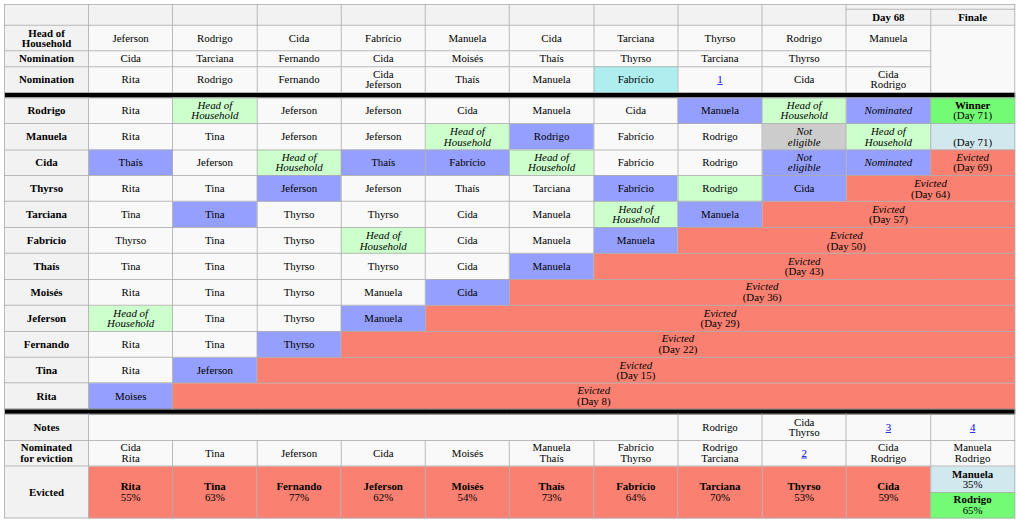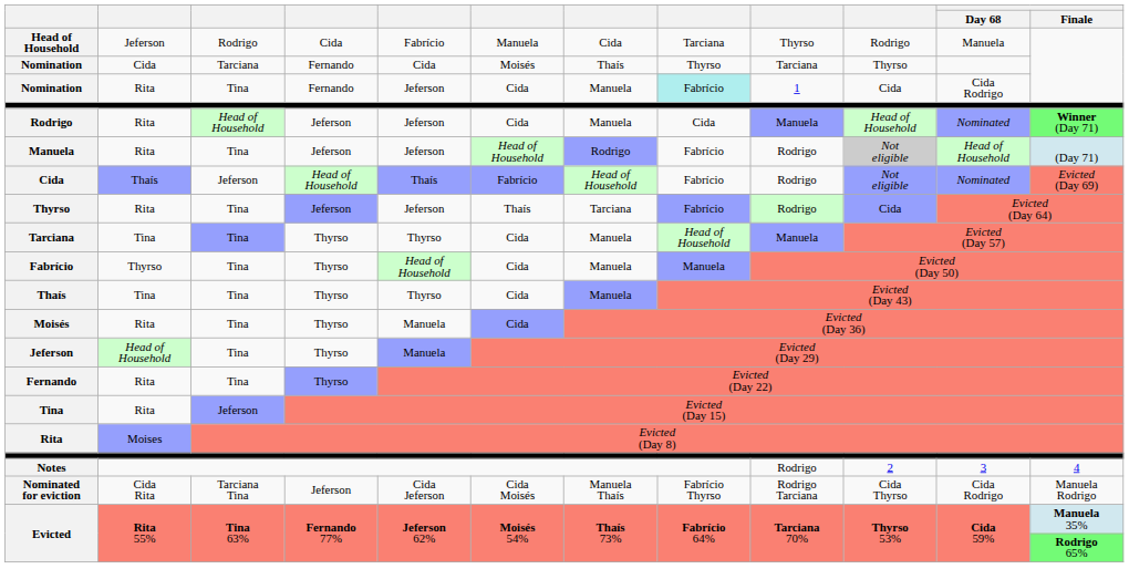 <table class="wikitable" style="text-align:center; font-size:85%; width:100%; line-height:13px;">
 <tr>
 <th rowspan=2 width=08.33%></th>
 <th rowspan=2 width=08.33%></th>
 <th rowspan=2 width=08.33%></th>
 <th rowspan=2 width=08.33%></th>
 <th rowspan=2 width=08.33%></th>
 <th rowspan=2 width=08.33%></th>
 <th rowspan=2 width=08.33%></th>
 <th rowspan=2 width=08.33%></th>
 <th rowspan=2 width=08.33%></th>
 <th rowspan=2 width=08.33%></th>
 <th colspan=2 width=16.66%></th>
 </tr>
 <tr>
 <th width=08.33%>Day 68</th>
 <th width=08.33%>Finale</th>
 </tr>
 <tr>
 <th>Head of<br>Household</th>
 <td>Jeferson</td>
 <td>Rodrigo</td>
 <td>Cida</td>
 <td>Fabrício</td>
 <td>Manuela</td>
 <td>Cida</td>
 <td>Tarciana</td>
 <td>Thyrso</td>
 <td>Rodrigo</td>
 <td>Manuela</td>
 <td rowspan=3></td>
 </tr>
 <tr>
 <th>Nomination<br></th>
 <td>Cida</td>
 <td>Tarciana</td>
 <td>Fernando</td>
 <td>Cida</td>
 <td>Moisés</td>
 <td>Thaís</td>
 <td>Thyrso</td>
 <td>Tarciana</td>
 <td>Thyrso</td>
 <td></td>
 </tr>
 <tr>
 <th>Nomination<br></th>
 <td>Rita</td>
-<td>Rodrigo</td>
+<td>Tina</td>
 <td>Fernando</td>
-<td>Cida<br>Jeferson</td>
-<td>Thaís</td>
+<td>Jeferson</td>
+<td>Cida</td>
 <td>Manuela</td>
 <td style="background: paleturquoise;">Fabrício</td>
 <td><a href='#'>1</a></td>
 <td>Cida</td>
 <td>Cida<br>Rodrigo</td>
 </tr>
 <tr>
 <td bgcolor="000000" colspan=12></td>
 </tr>
 <tr>
 <th>Rodrigo</th>
 <td>Rita</td>
 <td bgcolor="CCFFCC"><em>Head of Household</em></td>
 <td>Jeferson</td>
 <td>Jeferson</td>
 <td>Cida</td>
 <td>Manuela</td>
 <td>Cida</td>
 <td bgcolor="959FFD">Manuela</td>
 <td bgcolor="CCFFCC"><em>Head of Household</em></td>
 <td bgcolor="959FFD"><em>Nominated</em></td>
 <td bgcolor="73FB76"><strong>Winner</strong><br>(Day 71)</td>
 </tr>
 <tr>
 <th>Manuela</th>
 <td>Rita</td>
 <td>Tina</td>
 <td>Jeferson</td>
 <td>Jeferson</td>
 <td bgcolor="CCFFCC"><em>Head of Household</em></td>
 <td bgcolor="959FFD">Rodrigo</td>
 <td>Fabrício</td>
 <td>Rodrigo</td>
 <td bgcolor="CCCCCC"><em>Not<br>eligible</em></td>
 <td bgcolor="CCFFCC"><em>Head of Household</em></td>
 <td bgcolor="D1E8EF"><strong></strong><br>(Day 71)</td>
 </tr>
 <tr>
 <th>Cida</th>
 <td bgcolor="959FFD">Thaís</td>
 <td>Jeferson</td>
 <td bgcolor="CCFFCC"><em>Head of Household</em></td>
 <td bgcolor="959FFD">Thaís</td>
 <td bgcolor="959FFD">Fabrício</td>
 <td bgcolor="CCFFCC"><em>Head of Household</em></td>
 <td>Fabrício</td>
 <td>Rodrigo</td>
 <td bgcolor="959FFD"><em>Not<br>eligible</em></td>
 <td bgcolor="959FFD"><em>Nominated</em></td>
 <td bgcolor="FA8072"><em>Evicted</em><br>(Day 69)</td>
 </tr>
 <tr>
 <th>Thyrso</th>
 <td>Rita</td>
 <td>Tina</td>
 <td bgcolor="959FFD">Jeferson</td>
 <td>Jeferson</td>
 <td>Thaís</td>
 <td>Tarciana</td>
 <td bgcolor="959FFD">Fabrício</td>
 <td bgcolor="CCFFCC">Rodrigo</td>
 <td bgcolor="959FFD">Cida</td>
 <td bgcolor="FA8072" colspan=2><em>Evicted</em><br>(Day 64)</td>
 </tr>
 <tr>
 <th>Tarciana</th>
 <td>Tina</td>
 <td bgcolor="959FFD">Tina</td>
 <td>Thyrso</td>
 <td>Thyrso</td>
 <td>Cida</td>
 <td>Manuela</td>
 <td bgcolor="CCFFCC"><em>Head of Household</em></td>
 <td bgcolor="959FFD">Manuela</td>
 <td bgcolor="FA8072" colspan=3><em>Evicted</em><br>(Day 57)</td>
 </tr>
 <tr>
 <th>Fabrício</th>
 <td>Thyrso</td>
 <td>Tina</td>
 <td>Thyrso</td>
 <td bgcolor="CCFFCC"><em>Head of Household</em></td>
 <td>Cida</td>
 <td>Manuela</td>
 <td bgcolor="959FFD">Manuela</td>
 <td bgcolor="FA8072" colspan=4><em>Evicted</em><br>(Day 50)</td>
 </tr>
 <tr>
 <th>Thaís</th>
 <td>Tina</td>
 <td>Tina</td>
 <td>Thyrso</td>
 <td>Thyrso</td>
 <td>Cida</td>
 <td bgcolor="959FFD">Manuela</td>
 <td bgcolor="FA8072" colspan=5><em>Evicted</em><br>(Day 43)</td>
 </tr>
 <tr>
 <th>Moisés</th>
 <td>Rita</td>
 <td>Tina</td>
 <td>Thyrso</td>
 <td>Manuela</td>
 <td bgcolor="959FFD">Cida</td>
 <td bgcolor="FA8072" colspan=6><em>Evicted</em><br>(Day 36)</td>
 </tr>
 <tr>
 <th>Jeferson</th>
 <td bgcolor="CCFFCC"><em>Head of Household</em></td>
 <td>Tina</td>
 <td>Thyrso</td>
 <td bgcolor="959FFD">Manuela</td>
 <td bgcolor="FA8072" colspan=7><em>Evicted</em><br>(Day 29)</td>
 </tr>
 <tr>
 <th>Fernando</th>
 <td>Rita</td>
 <td>Tina</td>
 <td bgcolor="959FFD">Thyrso</td>
 <td bgcolor="FA8072" colspan=8><em>Evicted</em><br>(Day 22)</td>
 </tr>
 <tr>
 <th>Tina</th>
 <td>Rita</td>
 <td bgcolor="959FFD">Jeferson</td>
 <td bgcolor="FA8072" colspan=9><em>Evicted</em><br>(Day 15)</td>
 </tr>
 <tr>
 <th>Rita</th>
 <td bgcolor="959FFD">Moises</td>
 <td bgcolor="FA8072" colspan=10><em>Evicted</em><br>(Day 8)</td>
 </tr>
 <tr>
 <td bgcolor="000000" colspan=12></td>
 </tr>
 <tr>
 <th>Notes</th>
 <td colspan=7></td>
 <td>Rodrigo</td>
-<td>Cida<br>Thyrso</td>
+<td><a href='#'>2</a></td>
 <td><a href='#'>3</a></td>
 <td><a href='#'>4</a></td>
 </tr>
 <tr>
 <th>Nominated<br>for eviction</th>
 <td>Cida<br>Rita</td>
-<td>Tina</td>
+<td>Tarciana<br>Tina</td>
 <td>Jeferson</td>
-<td>Cida</td>
-<td>Moisés</td>
+<td>Cida<br>Jeferson</td>
+<td>Cida<br>Moisés</td>
 <td>Manuela<br>Thaís</td>
 <td>Fabrício<br>Thyrso</td>
 <td>Rodrigo<br>Tarciana</td>
-<td><a href='#'>2</a></td>
+<td>Cida<br>Thyrso</td>
 <td>Cida<br>Rodrigo</td>
 <td>Manuela<br>Rodrigo</td>
 </tr>
 <tr>
 <th rowspan=2>Evicted</th>
 <td rowspan=2 bgcolor="FA8072"><strong>Rita</strong><br>55%<br></td>
 <td rowspan=2 bgcolor="FA8072"><strong>Tina</strong><br>63%<br></td>
 <td rowspan=2 bgcolor="FA8072"><strong>Fernando</strong><br>77%<br></td>
 <td rowspan=2 bgcolor="FA8072"><strong>Jeferson</strong><br>62%<br></td>
 <td rowspan=2 bgcolor="FA8072"><strong>Moisés</strong><br>54%<br></td>
 <td rowspan=2 bgcolor="FA8072"><strong>Thaís</strong><br>73%<br></td>
 <td rowspan=2 bgcolor="FA8072"><strong>Fabrício</strong><br>64%<br></td>
 <td rowspan=2 bgcolor="FA8072"><strong>Tarciana</strong><br>70%<br></td>
 <td rowspan=2 bgcolor="FA8072"><strong>Thyrso</strong><br>53%<br></td>
 <td rowspan=2 bgcolor="FA8072"><strong>Cida</strong><br>59%<br></td>
 <td rowspan=1 bgcolor="D1E8EF"><strong>Manuela</strong><br>35%<br></td>
 </tr>
 <tr>
 <td rowspan=1 bgcolor="73FB76"><strong>Rodrigo</strong><br>65%<br></td>
 </tr>
 </table>
